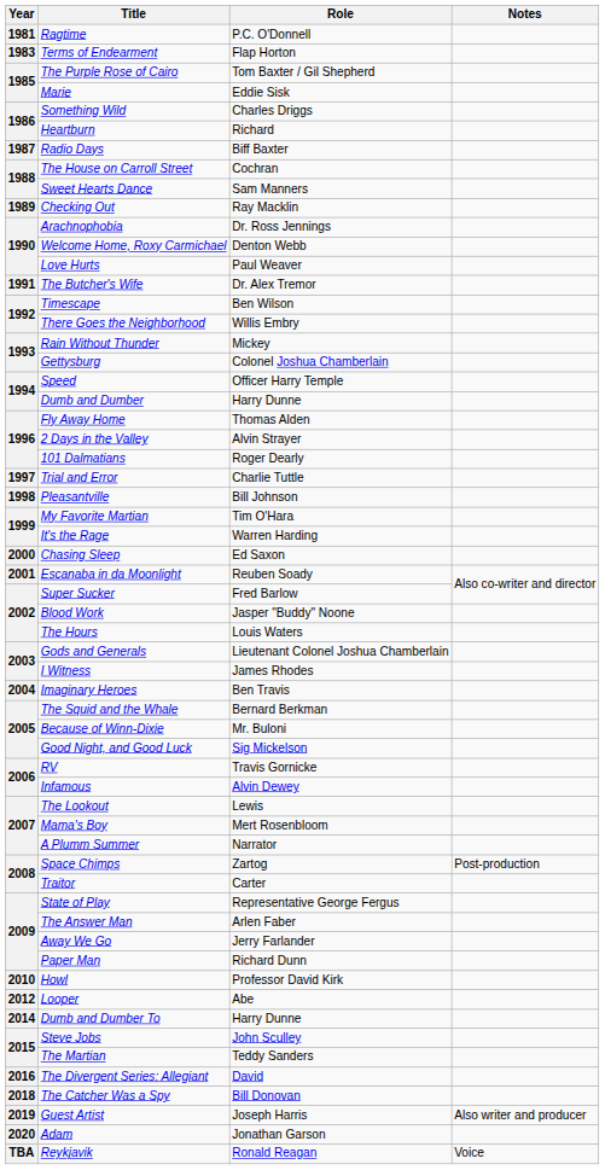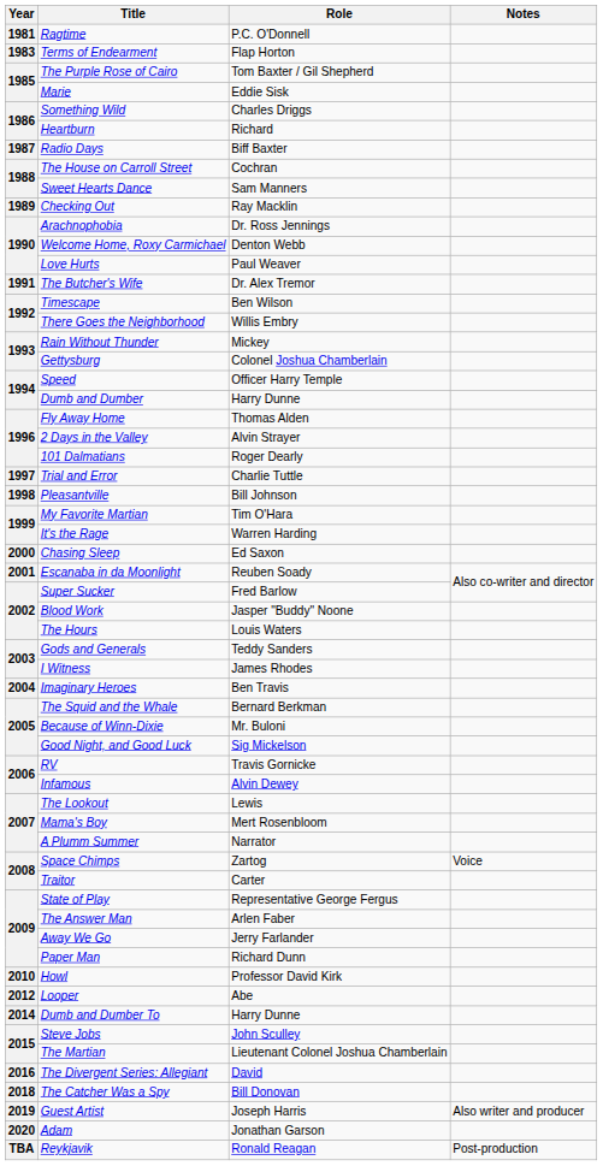 <table class="wikitable sortable">
 <tr>
 <th>Year</th>
 <th>Title</th>
 <th>Role</th>
 <th class="unsortable">Notes</th>
 </tr>
 <tr>
 <th>1981</th>
 <td><em><a href='#'>Ragtime</a></em></td>
 <td>P.C. O'Donnell</td>
 <td></td>
 </tr>
 <tr>
 <th>1983</th>
 <td><em><a href='#'>Terms of Endearment</a></em></td>
 <td>Flap Horton</td>
 <td></td>
 </tr>
 <tr>
 <th rowspan=2>1985</th>
 <td><em><a href='#'>The Purple Rose of Cairo</a></em></td>
 <td>Tom Baxter / Gil Shepherd</td>
 <td></td>
 </tr>
 <tr>
 <td><em><a href='#'>Marie</a></em></td>
 <td>Eddie Sisk</td>
 <td></td>
 </tr>
 <tr>
 <th rowspan=2>1986</th>
 <td><em><a href='#'>Something Wild</a></em></td>
 <td>Charles Driggs</td>
 <td></td>
 </tr>
 <tr>
 <td><em><a href='#'>Heartburn</a></em></td>
 <td>Richard</td>
 <td></td>
 </tr>
 <tr>
 <th>1987</th>
 <td><em><a href='#'>Radio Days</a></em></td>
 <td>Biff Baxter</td>
 <td></td>
 </tr>
 <tr>
 <th rowspan=2>1988</th>
 <td><em><a href='#'>The House on Carroll Street</a></em></td>
 <td>Cochran</td>
 <td></td>
 </tr>
 <tr>
 <td><em><a href='#'>Sweet Hearts Dance</a></em></td>
 <td>Sam Manners</td>
 <td></td>
 </tr>
 <tr>
 <th>1989</th>
 <td><em><a href='#'>Checking Out</a></em></td>
 <td>Ray Macklin</td>
 <td></td>
 </tr>
 <tr>
 <th rowspan=3>1990</th>
 <td><em><a href='#'>Arachnophobia</a></em></td>
 <td>Dr. Ross Jennings</td>
 <td></td>
 </tr>
 <tr>
 <td><em><a href='#'>Welcome Home, Roxy Carmichael</a></em></td>
 <td>Denton Webb</td>
 <td></td>
 </tr>
 <tr>
 <td><em><a href='#'>Love Hurts</a></em></td>
 <td>Paul Weaver</td>
 <td></td>
 </tr>
 <tr>
 <th>1991</th>
 <td><em><a href='#'>The Butcher's Wife</a></em></td>
 <td>Dr. Alex Tremor</td>
 <td></td>
 </tr>
 <tr>
 <th rowspan=2>1992</th>
 <td><em><a href='#'>Timescape</a></em></td>
 <td>Ben Wilson</td>
 <td></td>
 </tr>
 <tr>
 <td><em><a href='#'>There Goes the Neighborhood</a></em></td>
 <td>Willis Embry</td>
 <td></td>
 </tr>
 <tr>
 <th rowspan=2>1993</th>
 <td><em><a href='#'>Rain Without Thunder</a></em></td>
 <td>Mickey</td>
 <td></td>
 </tr>
 <tr>
 <td><em><a href='#'>Gettysburg</a></em></td>
 <td>Colonel <a href='#'>Joshua Chamberlain</a></td>
 <td></td>
 </tr>
 <tr>
 <th rowspan=2>1994</th>
 <td><em><a href='#'>Speed</a></em></td>
 <td>Officer Harry Temple</td>
 <td></td>
 </tr>
 <tr>
 <td><em><a href='#'>Dumb and Dumber</a></em></td>
 <td>Harry Dunne</td>
 <td></td>
 </tr>
 <tr>
 <th rowspan=3>1996</th>
 <td><em><a href='#'>Fly Away Home</a></em></td>
 <td>Thomas Alden</td>
 <td></td>
 </tr>
 <tr>
 <td><em><a href='#'>2 Days in the Valley</a></em></td>
 <td>Alvin Strayer</td>
 <td></td>
 </tr>
 <tr>
 <td><em><a href='#'>101 Dalmatians</a></em></td>
 <td>Roger Dearly</td>
 <td></td>
 </tr>
 <tr>
 <th>1997</th>
 <td><em><a href='#'>Trial and Error</a></em></td>
 <td>Charlie Tuttle</td>
 <td></td>
 </tr>
 <tr>
 <th>1998</th>
 <td><em><a href='#'>Pleasantville</a></em></td>
 <td>Bill Johnson</td>
 <td></td>
 </tr>
 <tr>
 <th rowspan=2>1999</th>
 <td><em><a href='#'>My Favorite Martian</a></em></td>
 <td>Tim O'Hara</td>
 <td></td>
 </tr>
 <tr>
 <td><em><a href='#'>It's the Rage</a></em></td>
 <td>Warren Harding</td>
 <td></td>
 </tr>
 <tr>
 <th>2000</th>
 <td><em><a href='#'>Chasing Sleep</a></em></td>
 <td>Ed Saxon</td>
 <td></td>
 </tr>
 <tr>
 <th>2001</th>
 <td><em><a href='#'>Escanaba in da Moonlight</a></em></td>
 <td>Reuben Soady</td>
 <td rowspan=2>Also co-writer and director</td>
 </tr>
 <tr>
 <th rowspan=3>2002</th>
 <td><em><a href='#'>Super Sucker</a></em></td>
 <td>Fred Barlow</td>
 </tr>
 <tr>
 <td><em><a href='#'>Blood Work</a></em></td>
 <td>Jasper "Buddy" Noone</td>
 <td></td>
 </tr>
 <tr>
 <td><em><a href='#'>The Hours</a></em></td>
 <td>Louis Waters</td>
 <td></td>
 </tr>
 <tr>
 <th rowspan=2>2003</th>
 <td><em><a href='#'>Gods and Generals</a></em></td>
-<td>Lieutenant Colonel Joshua Chamberlain</td>
+<td>Teddy Sanders</td>
 <td></td>
 </tr>
 <tr>
 <td><em><a href='#'>I Witness</a></em></td>
 <td>James Rhodes</td>
 <td></td>
 </tr>
 <tr>
 <th>2004</th>
 <td><em><a href='#'>Imaginary Heroes</a></em></td>
 <td>Ben Travis</td>
 <td></td>
 </tr>
 <tr>
 <th rowspan=3>2005</th>
 <td><em><a href='#'>The Squid and the Whale</a></em></td>
 <td>Bernard Berkman</td>
 <td></td>
 </tr>
 <tr>
 <td><em><a href='#'>Because of Winn-Dixie</a></em></td>
 <td>Mr. Buloni</td>
 <td></td>
 </tr>
 <tr>
 <td><em><a href='#'>Good Night, and Good Luck</a></em></td>
 <td><a href='#'>Sig Mickelson</a></td>
 <td></td>
 </tr>
 <tr>
 <th rowspan=2>2006</th>
 <td><em><a href='#'>RV</a></em></td>
 <td>Travis Gornicke</td>
 <td></td>
 </tr>
 <tr>
 <td><em><a href='#'>Infamous</a></em></td>
 <td><a href='#'>Alvin Dewey</a></td>
 <td></td>
 </tr>
 <tr>
 <th rowspan=3>2007</th>
 <td><em><a href='#'>The Lookout</a></em></td>
 <td>Lewis</td>
 <td></td>
 </tr>
 <tr>
 <td><em><a href='#'>Mama's Boy</a></em></td>
 <td>Mert Rosenbloom</td>
 <td></td>
 </tr>
 <tr>
 <td><em><a href='#'>A Plumm Summer</a></em></td>
 <td>Narrator</td>
 <td></td>
 </tr>
 <tr>
 <th rowspan=2>2008</th>
 <td><em><a href='#'>Space Chimps</a></em></td>
 <td>Zartog</td>
-<td>Post-production</td>
+<td>Voice</td>
 </tr>
 <tr>
 <td><em><a href='#'>Traitor</a></em></td>
 <td>Carter</td>
 <td></td>
 </tr>
 <tr>
 <th rowspan=4>2009</th>
 <td><em><a href='#'>State of Play</a></em></td>
 <td>Representative George Fergus</td>
 <td></td>
 </tr>
 <tr>
 <td><em><a href='#'>The Answer Man</a></em></td>
 <td>Arlen Faber</td>
 <td></td>
 </tr>
 <tr>
 <td><em><a href='#'>Away We Go</a></em></td>
 <td>Jerry Farlander</td>
 <td></td>
 </tr>
 <tr>
 <td><em><a href='#'>Paper Man</a></em></td>
 <td>Richard Dunn</td>
 <td></td>
 </tr>
 <tr>
 <th>2010</th>
 <td><em><a href='#'>Howl</a></em></td>
 <td>Professor David Kirk</td>
 <td></td>
 </tr>
 <tr>
 <th>2012</th>
 <td><em><a href='#'>Looper</a></em></td>
 <td>Abe</td>
 <td></td>
 </tr>
 <tr>
 <th>2014</th>
 <td><em><a href='#'>Dumb and Dumber To</a></em></td>
 <td>Harry Dunne</td>
 <td></td>
 </tr>
 <tr>
 <th rowspan=2>2015</th>
 <td><em><a href='#'>Steve Jobs</a></em></td>
 <td><a href='#'>John Sculley</a></td>
 <td></td>
 </tr>
 <tr>
 <td><em><a href='#'>The Martian</a></em></td>
-<td>Teddy Sanders</td>
+<td>Lieutenant Colonel Joshua Chamberlain</td>
 <td></td>
 </tr>
 <tr>
 <th>2016</th>
 <td><em><a href='#'>The Divergent Series: Allegiant</a></em></td>
 <td><a href='#'>David</a></td>
 <td></td>
 </tr>
 <tr>
 <th>2018</th>
 <td><em><a href='#'>The Catcher Was a Spy</a></em></td>
 <td><a href='#'>Bill Donovan</a></td>
 <td></td>
 </tr>
 <tr>
 <th>2019</th>
 <td><em><a href='#'>Guest Artist</a></em></td>
 <td>Joseph Harris</td>
 <td>Also writer and producer</td>
 </tr>
 <tr>
 <th>2020</th>
 <td><em><a href='#'>Adam</a></em></td>
 <td>Jonathan Garson</td>
 <td></td>
 </tr>
 <tr>
 <th>TBA</th>
 <td><em><a href='#'>Reykjavik</a></em></td>
 <td><a href='#'>Ronald Reagan</a></td>
-<td>Voice</td>
+<td>Post-production</td>
 </tr>
 </table>
